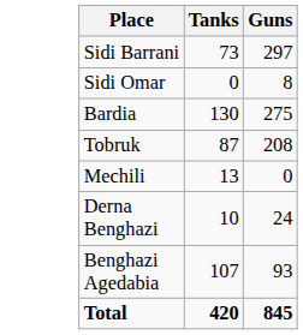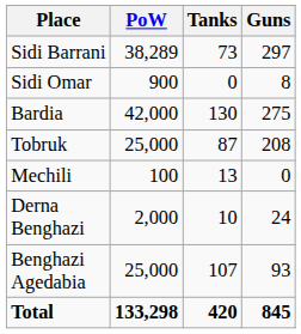 <table class="wikitable" align=right style="margin:0 0 1em 1em">
 <tr>
 <th>Place</th>
+<th><a href='#'>PoW</a></th>
 <th>Tanks</th>
 <th>Guns</th>
 </tr>
 <tr>
 <td>Sidi Barrani</td>
+<td align="right">38,289</td>
 <td align="right">73</td>
 <td align="right">297</td>
 </tr>
 <tr>
 <td>Sidi Omar</td>
+<td align="right">900</td>
 <td align="right">0</td>
 <td align="right">8</td>
 </tr>
 <tr>
 <td>Bardia</td>
+<td align="right">42,000</td>
 <td align="right">130</td>
 <td align="right">275</td>
 </tr>
 <tr>
 <td>Tobruk</td>
+<td align="right">25,000</td>
 <td align="right">87</td>
 <td align="right">208</td>
 </tr>
 <tr>
 <td>Mechili</td>
+<td align="right">100</td>
 <td align="right">13</td>
 <td align="right">0</td>
 </tr>
 <tr>
 <td>Derna<br>Benghazi</td>
+<td align="right">2,000</td>
 <td align="right">10</td>
 <td align="right">24</td>
 </tr>
 <tr>
 <td>Benghazi<br>Agedabia</td>
+<td align="right">25,000</td>
 <td align="right">107</td>
 <td align="right">93</td>
 </tr>
 <tr>
 <td><strong>Total</strong></td>
+<td align="right"><strong>133,298</strong></td>
 <td align="right"><strong>420</strong></td>
 <td align="right"><strong>845</strong></td>
 </tr>
 </table>
